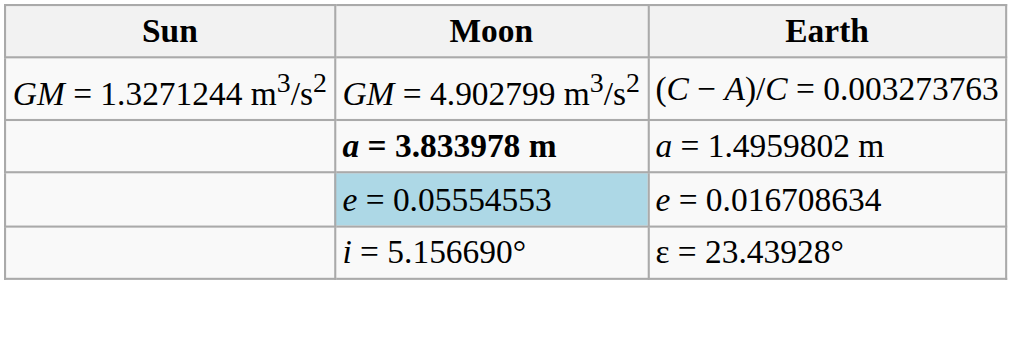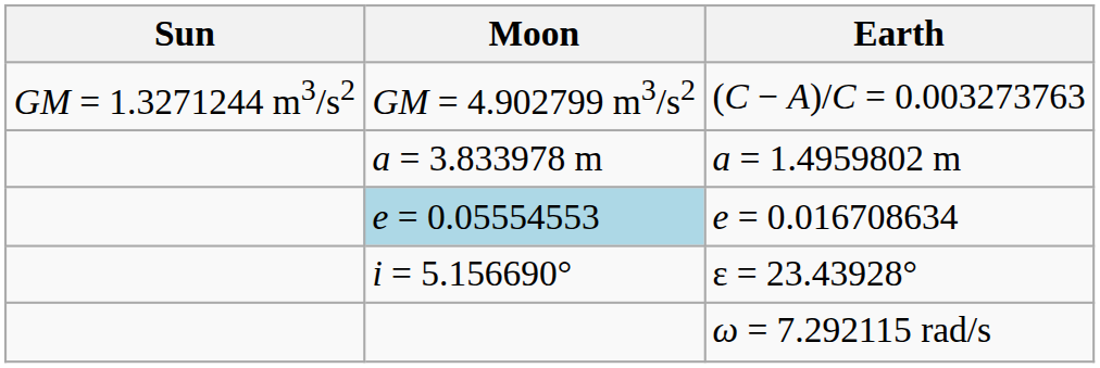 <table class=wikitable>
 <tr>
 <th>Sun</th>
 <th>Moon</th>
 <th>Earth</th>
 </tr>
 <tr>
 <td><em>GM</em> = 1.3271244 m<sup>3</sup>/s<sup>2</sup></td>
 <td><em>GM</em> = 4.902799 m<sup>3</sup>/s<sup>2</sup></td>
 <td>(<em>C</em> − <em>A</em>)/<em>C</em> = 0.003273763</td>
 </tr>
 <tr>
 <td></td>
-<td><strong><em>a</em> = 3.833978 m</strong></td>
+<td><em>a</em> = 3.833978 m</td>
 <td><em>a</em> = 1.4959802 m</td>
 </tr>
 <tr>
 <td></td>
 <td style="background: lightblue;"><em>e</em> = 0.05554553</td>
 <td><em>e</em> = 0.016708634</td>
 </tr>
 <tr>
 <td></td>
 <td><em>i</em> = 5.156690°</td>
 <td>ε = 23.43928°</td>
 </tr>
+<tr>
+<td></td>
+<td></td>
+<td><em>ω</em> = 7.292115 rad/s</td>
+</tr>
 </table>
